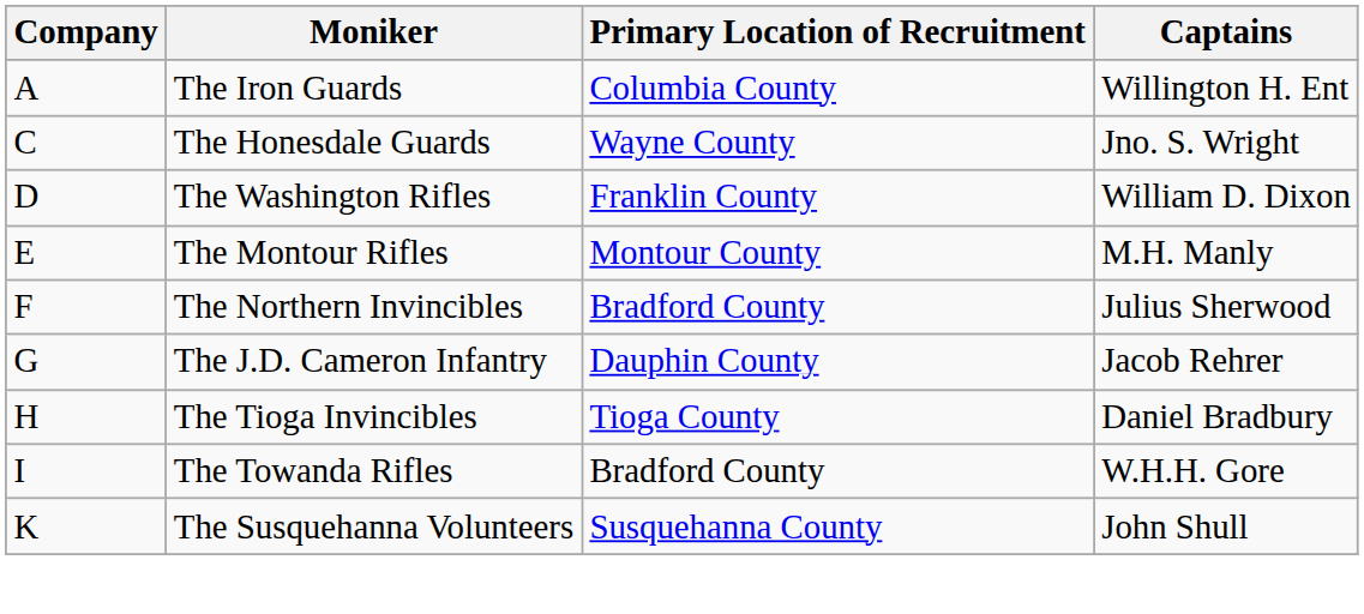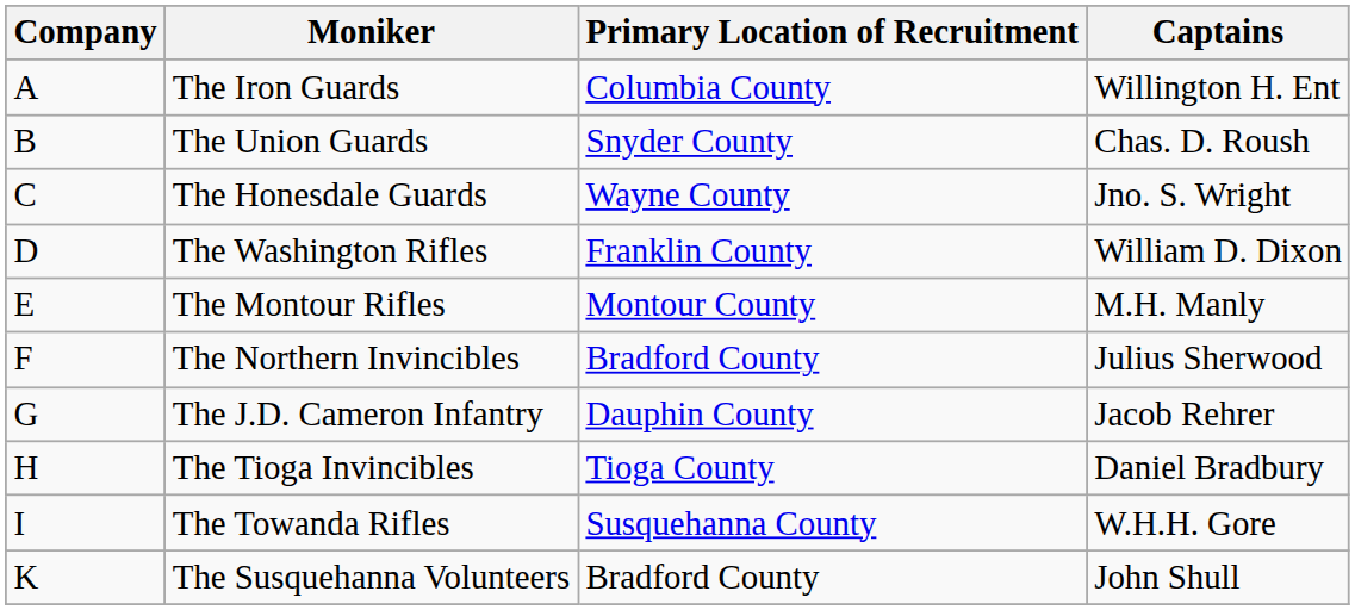 <table class="wikitable">
 <tr>
 <th>Company</th>
 <th>Moniker</th>
 <th>Primary Location of Recruitment</th>
 <th>Captains</th>
 </tr>
 <tr>
 <td>A</td>
 <td>The Iron Guards</td>
 <td><a href='#'>Columbia County</a></td>
 <td>Willington H. Ent</td>
+</tr>
+<tr>
+<td>B</td>
+<td>The Union Guards</td>
+<td><a href='#'>Snyder County</a></td>
+<td>Chas. D. Roush</td>
 </tr>
 <tr>
 <td>C</td>
 <td>The Honesdale Guards</td>
 <td><a href='#'>Wayne County</a></td>
 <td>Jno. S. Wright</td>
 </tr>
 <tr>
 <td>D</td>
 <td>The Washington Rifles</td>
 <td><a href='#'>Franklin County</a></td>
 <td>William D. Dixon</td>
 </tr>
 <tr>
 <td>E</td>
 <td>The Montour Rifles</td>
 <td><a href='#'>Montour County</a></td>
 <td>M.H. Manly</td>
 </tr>
 <tr>
 <td>F</td>
 <td>The Northern Invincibles</td>
 <td><a href='#'>Bradford County</a></td>
 <td>Julius Sherwood</td>
 </tr>
 <tr>
 <td>G</td>
 <td>The J.D. Cameron Infantry</td>
 <td><a href='#'>Dauphin County</a></td>
 <td>Jacob Rehrer</td>
 </tr>
 <tr>
 <td>H</td>
 <td>The Tioga Invincibles</td>
 <td><a href='#'>Tioga County</a></td>
 <td>Daniel Bradbury</td>
 </tr>
 <tr>
 <td>I</td>
 <td>The Towanda Rifles</td>
-<td>Bradford County</td>
+<td><a href='#'>Susquehanna County</a></td>
 <td>W.H.H. Gore</td>
 </tr>
 <tr>
 <td>K</td>
 <td>The Susquehanna Volunteers</td>
-<td><a href='#'>Susquehanna County</a></td>
+<td>Bradford County</td>
 <td>John Shull</td>
 </tr>
 </table>
